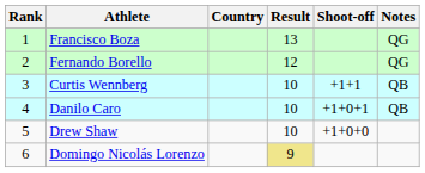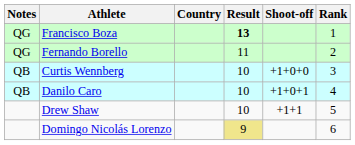 <table class="wikitable sortable" style="text-align:center">
 <tr>
-<th>Rank</th>
+<th class="unsortable">Notes</th>
 <th>Athlete</th>
 <th>Country</th>
 <th>Result</th>
 <th>Shoot-off</th>
-<th class="unsortable">Notes</th>
+<th>Rank</th>
 </tr>
 <tr bgcolor=ccffcc>
-<td>1</td>
+<td>QG</td>
 <td align=left><a href='#'>Francisco Boza</a></td>
 <td align=left></td>
-<td>13</td>
+<td><strong>13</strong></td>
 <td></td>
-<td>QG</td>
+<td>1</td>
 </tr>
 <tr bgcolor=ccffcc>
-<td>2</td>
+<td>QG</td>
 <td align=left><a href='#'>Fernando Borello</a></td>
 <td align=left></td>
-<td>12</td>
+<td>11</td>
 <td></td>
-<td>QG</td>
+<td>2</td>
 </tr>
 <tr bgcolor=ccffff>
-<td>3</td>
+<td>QB</td>
 <td align=left><a href='#'>Curtis Wennberg</a></td>
 <td align=left></td>
 <td>10</td>
-<td>+1+1</td>
-<td>QB</td>
+<td>+1+0+0</td>
+<td>3</td>
 </tr>
 <tr bgcolor=ccffff>
-<td>4</td>
+<td>QB</td>
 <td align=left><a href='#'>Danilo Caro</a></td>
 <td align=left></td>
 <td>10</td>
 <td>+1+0+1</td>
-<td>QB</td>
+<td>4</td>
 </tr>
 <tr>
-<td>5</td>
+<td></td>
 <td align=left><a href='#'>Drew Shaw</a></td>
 <td align=left></td>
 <td>10</td>
-<td>+1+0+0</td>
-<td></td>
+<td>+1+1</td>
+<td>5</td>
 </tr>
 <tr>
-<td>6</td>
+<td></td>
 <td align=left><a href='#'>Domingo Nicolás Lorenzo</a></td>
 <td align=left></td>
 <td style="background: khaki;">9</td>
 <td></td>
-<td></td>
+<td>6</td>
 </tr>
 </table>
